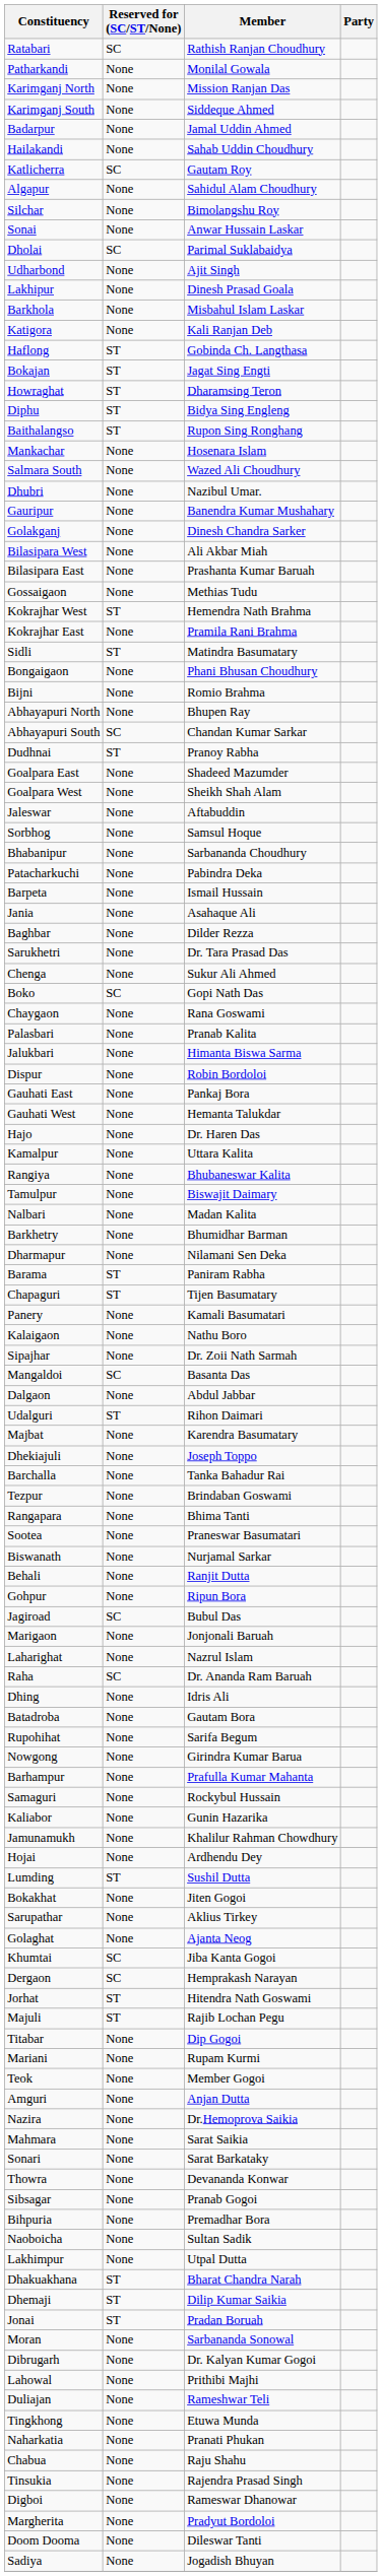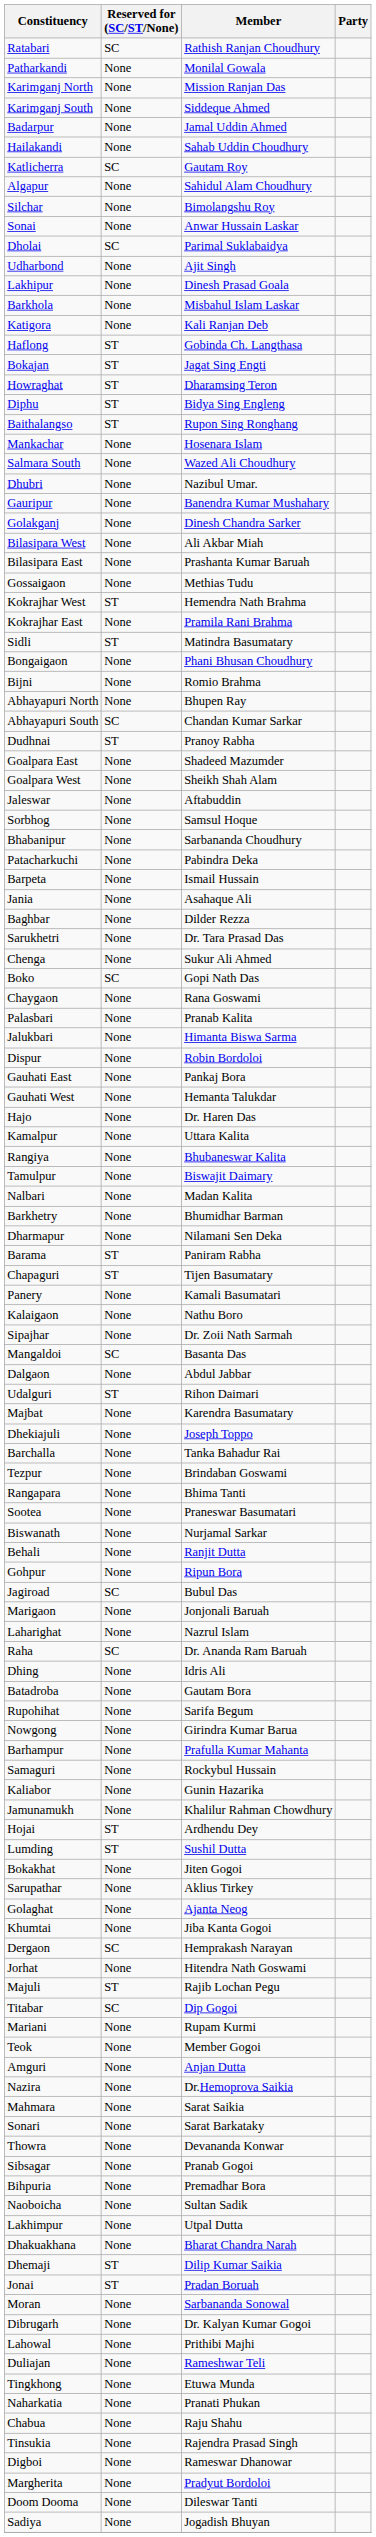 <table class="wikitable sortable">
 <tr>
 <th>Constituency</th>
 <th>Reserved for<br>(<a href='#'>SC</a>/<a href='#'>ST</a>/None)</th>
 <th>Member</th>
 <th colspan=2>Party</th>
 </tr>
 <tr>
 <td><a href='#'>Ratabari</a></td>
 <td>SC</td>
 <td><a href='#'>Rathish Ranjan Choudhury</a></td>
 <td></td>
 </tr>
 <tr>
 <td><a href='#'>Patharkandi</a></td>
 <td>None</td>
 <td><a href='#'>Monilal Gowala</a></td>
 <td></td>
 </tr>
 <tr>
 <td><a href='#'>Karimganj North</a></td>
 <td>None</td>
 <td><a href='#'>Mission Ranjan Das</a></td>
 <td></td>
 </tr>
 <tr>
 <td><a href='#'>Karimganj South</a></td>
 <td>None</td>
 <td><a href='#'>Siddeque Ahmed</a></td>
 <td></td>
 </tr>
 <tr>
 <td><a href='#'>Badarpur</a></td>
 <td>None</td>
 <td><a href='#'>Jamal Uddin Ahmed</a></td>
 <td></td>
 </tr>
 <tr>
 <td><a href='#'>Hailakandi</a></td>
 <td>None</td>
 <td><a href='#'>Sahab Uddin Choudhury</a></td>
 <td></td>
 </tr>
 <tr>
 <td><a href='#'>Katlicherra</a></td>
 <td>SC</td>
 <td><a href='#'>Gautam Roy</a></td>
 <td></td>
 </tr>
 <tr>
 <td><a href='#'>Algapur</a></td>
 <td>None</td>
 <td><a href='#'>Sahidul Alam Choudhury</a></td>
 <td></td>
 </tr>
 <tr>
 <td><a href='#'>Silchar</a></td>
 <td>None</td>
 <td><a href='#'>Bimolangshu Roy</a></td>
 <td></td>
 </tr>
 <tr>
 <td><a href='#'>Sonai</a></td>
 <td>None</td>
 <td><a href='#'>Anwar Hussain Laskar</a></td>
 <td></td>
 </tr>
 <tr>
 <td><a href='#'>Dholai</a></td>
 <td>SC</td>
 <td><a href='#'>Parimal Suklabaidya</a></td>
 <td></td>
 </tr>
 <tr>
 <td><a href='#'>Udharbond</a></td>
 <td>None</td>
 <td><a href='#'>Ajit Singh</a></td>
 <td></td>
 </tr>
 <tr>
 <td><a href='#'>Lakhipur</a></td>
 <td>None</td>
 <td><a href='#'>Dinesh Prasad Goala</a></td>
 <td></td>
 </tr>
 <tr>
 <td><a href='#'>Barkhola</a></td>
 <td>None</td>
 <td><a href='#'>Misbahul Islam Laskar</a></td>
 <td></td>
 </tr>
 <tr>
 <td><a href='#'>Katigora</a></td>
 <td>None</td>
 <td><a href='#'>Kali Ranjan Deb</a></td>
 <td></td>
 </tr>
 <tr>
 <td><a href='#'>Haflong</a></td>
 <td>ST</td>
 <td><a href='#'>Gobinda Ch. Langthasa</a></td>
 <td></td>
 </tr>
 <tr>
 <td><a href='#'>Bokajan</a></td>
 <td>ST</td>
 <td><a href='#'>Jagat Sing Engti</a></td>
 <td></td>
 </tr>
 <tr>
 <td><a href='#'>Howraghat</a></td>
 <td>ST</td>
 <td><a href='#'>Dharamsing Teron</a></td>
 <td></td>
 </tr>
 <tr>
 <td><a href='#'>Diphu</a></td>
 <td>ST</td>
 <td><a href='#'>Bidya Sing Engleng</a></td>
 <td></td>
 </tr>
 <tr>
 <td><a href='#'>Baithalangso</a></td>
 <td>ST</td>
 <td><a href='#'>Rupon Sing Ronghang</a></td>
 <td></td>
 </tr>
 <tr>
 <td><a href='#'>Mankachar</a></td>
 <td>None</td>
 <td><a href='#'>Hosenara Islam</a></td>
 <td></td>
 </tr>
 <tr>
 <td><a href='#'>Salmara South</a></td>
 <td>None</td>
 <td><a href='#'>Wazed Ali Choudhury</a></td>
 <td></td>
 </tr>
 <tr>
 <td><a href='#'>Dhubri</a></td>
 <td>None</td>
 <td>Nazibul Umar.</td>
 <td></td>
 </tr>
 <tr>
 <td><a href='#'>Gauripur</a></td>
 <td>None</td>
 <td><a href='#'>Banendra Kumar Mushahary</a></td>
 <td></td>
 </tr>
 <tr>
 <td><a href='#'>Golakganj</a></td>
 <td>None</td>
 <td><a href='#'>Dinesh Chandra Sarker</a></td>
 <td></td>
 </tr>
 <tr>
 <td><a href='#'>Bilasipara West</a></td>
 <td>None</td>
 <td>Ali Akbar Miah</td>
 <td></td>
 </tr>
 <tr>
 <td>Bilasipara East</td>
 <td>None</td>
 <td>Prashanta Kumar Baruah</td>
 <td></td>
 </tr>
 <tr>
 <td>Gossaigaon</td>
 <td>None</td>
 <td>Methias Tudu</td>
 <td></td>
 </tr>
 <tr>
 <td>Kokrajhar West</td>
 <td>ST</td>
 <td>Hemendra Nath Brahma</td>
 <td></td>
 </tr>
 <tr>
 <td>Kokrajhar East</td>
 <td>None</td>
 <td><a href='#'>Pramila Rani Brahma</a></td>
 <td></td>
 </tr>
 <tr>
 <td>Sidli</td>
 <td>ST</td>
 <td>Matindra Basumatary</td>
 <td></td>
 </tr>
 <tr>
 <td>Bongaigaon</td>
 <td>None</td>
 <td><a href='#'>Phani Bhusan Choudhury</a></td>
 <td></td>
 </tr>
 <tr>
 <td>Bijni</td>
 <td>None</td>
 <td>Romio Brahma</td>
 <td></td>
 </tr>
 <tr>
 <td>Abhayapuri North</td>
 <td>None</td>
 <td>Bhupen Ray</td>
 <td></td>
 </tr>
 <tr>
 <td>Abhayapuri South</td>
 <td>SC</td>
 <td>Chandan Kumar Sarkar</td>
 <td></td>
 </tr>
 <tr>
 <td>Dudhnai</td>
 <td>ST</td>
 <td>Pranoy Rabha</td>
 <td></td>
 </tr>
 <tr>
 <td>Goalpara East</td>
 <td>None</td>
 <td>Shadeed Mazumder</td>
 <td></td>
 </tr>
 <tr>
 <td>Goalpara West</td>
 <td>None</td>
 <td>Sheikh Shah Alam</td>
 <td></td>
 </tr>
 <tr>
 <td>Jaleswar</td>
 <td>None</td>
 <td>Aftabuddin</td>
 <td></td>
 </tr>
 <tr>
 <td>Sorbhog</td>
 <td>None</td>
 <td>Samsul Hoque</td>
 <td></td>
 </tr>
 <tr>
 <td>Bhabanipur</td>
 <td>None</td>
 <td>Sarbananda Choudhury</td>
 <td></td>
 </tr>
 <tr>
 <td>Patacharkuchi</td>
 <td>None</td>
 <td>Pabindra Deka</td>
 <td></td>
 </tr>
 <tr>
 <td>Barpeta</td>
 <td>None</td>
 <td>Ismail Hussain</td>
 <td></td>
 </tr>
 <tr>
 <td>Jania</td>
 <td>None</td>
 <td>Asahaque Ali</td>
 <td></td>
 </tr>
 <tr>
 <td>Baghbar</td>
 <td>None</td>
 <td>Dilder Rezza</td>
 <td></td>
 </tr>
 <tr>
 <td>Sarukhetri</td>
 <td>None</td>
 <td>Dr. Tara Prasad Das</td>
 <td></td>
 </tr>
 <tr>
 <td>Chenga</td>
 <td>None</td>
 <td>Sukur Ali Ahmed</td>
 <td></td>
 </tr>
 <tr>
 <td>Boko</td>
 <td>SC</td>
 <td>Gopi Nath Das</td>
 <td></td>
 </tr>
 <tr>
 <td>Chaygaon</td>
 <td>None</td>
 <td>Rana Goswami</td>
 <td></td>
 </tr>
 <tr>
 <td>Palasbari</td>
 <td>None</td>
 <td>Pranab Kalita</td>
 <td></td>
 </tr>
 <tr>
 <td>Jalukbari</td>
 <td>None</td>
 <td><a href='#'>Himanta Biswa Sarma</a></td>
 <td></td>
 </tr>
 <tr>
 <td>Dispur</td>
 <td>None</td>
 <td><a href='#'>Robin Bordoloi</a></td>
 <td></td>
 </tr>
 <tr>
 <td>Gauhati East</td>
 <td>None</td>
 <td>Pankaj Bora</td>
 <td></td>
 </tr>
 <tr>
 <td>Gauhati West</td>
 <td>None</td>
 <td>Hemanta Talukdar</td>
 <td></td>
 </tr>
 <tr>
 <td>Hajo</td>
 <td>None</td>
 <td>Dr. Haren Das</td>
 <td></td>
 </tr>
 <tr>
 <td>Kamalpur</td>
 <td>None</td>
 <td>Uttara Kalita</td>
 <td></td>
 </tr>
 <tr>
 <td>Rangiya</td>
 <td>None</td>
 <td><a href='#'>Bhubaneswar Kalita</a></td>
 <td></td>
 </tr>
 <tr>
 <td>Tamulpur</td>
 <td>None</td>
 <td><a href='#'>Biswajit Daimary</a></td>
 <td></td>
 </tr>
 <tr>
 <td>Nalbari</td>
 <td>None</td>
 <td>Madan Kalita</td>
 <td></td>
 </tr>
 <tr>
 <td>Barkhetry</td>
 <td>None</td>
 <td>Bhumidhar Barman</td>
 <td></td>
 </tr>
 <tr>
 <td>Dharmapur</td>
 <td>None</td>
 <td>Nilamani Sen Deka</td>
 <td></td>
 </tr>
 <tr>
 <td>Barama</td>
 <td>ST</td>
 <td>Paniram Rabha</td>
 <td></td>
 </tr>
 <tr>
 <td>Chapaguri</td>
 <td>ST</td>
 <td>Tijen Basumatary</td>
 <td></td>
 </tr>
 <tr>
 <td>Panery</td>
 <td>None</td>
 <td>Kamali Basumatari</td>
 <td></td>
 </tr>
 <tr>
 <td>Kalaigaon</td>
 <td>None</td>
 <td>Nathu Boro</td>
 <td></td>
 </tr>
 <tr>
 <td>Sipajhar</td>
 <td>None</td>
 <td>Dr. Zoii Nath Sarmah</td>
 <td></td>
 </tr>
 <tr>
 <td>Mangaldoi</td>
 <td>SC</td>
 <td>Basanta Das</td>
 <td></td>
 </tr>
 <tr>
 <td>Dalgaon</td>
 <td>None</td>
 <td>Abdul Jabbar</td>
 <td></td>
 </tr>
 <tr>
 <td>Udalguri</td>
 <td>ST</td>
 <td>Rihon Daimari</td>
 <td></td>
 </tr>
 <tr>
 <td>Majbat</td>
 <td>None</td>
 <td>Karendra Basumatary</td>
 <td></td>
 </tr>
 <tr>
 <td>Dhekiajuli</td>
 <td>None</td>
 <td><a href='#'>Joseph Toppo</a></td>
 <td></td>
 </tr>
 <tr>
 <td>Barchalla</td>
 <td>None</td>
 <td>Tanka Bahadur Rai</td>
 <td></td>
 </tr>
 <tr>
 <td>Tezpur</td>
 <td>None</td>
 <td>Brindaban Goswami</td>
 <td></td>
 </tr>
 <tr>
 <td>Rangapara</td>
 <td>None</td>
 <td>Bhima Tanti</td>
 <td></td>
 </tr>
 <tr>
 <td>Sootea</td>
 <td>None</td>
 <td>Praneswar Basumatari</td>
 <td></td>
 </tr>
 <tr>
 <td>Biswanath</td>
 <td>None</td>
 <td>Nurjamal Sarkar</td>
 <td></td>
 </tr>
 <tr>
 <td>Behali</td>
 <td>None</td>
 <td><a href='#'>Ranjit Dutta</a></td>
 <td></td>
 </tr>
 <tr>
 <td>Gohpur</td>
 <td>None</td>
 <td><a href='#'>Ripun Bora</a></td>
 <td></td>
 </tr>
 <tr>
 <td>Jagiroad</td>
 <td>SC</td>
 <td>Bubul Das</td>
 <td></td>
 </tr>
 <tr>
 <td>Marigaon</td>
 <td>None</td>
 <td>Jonjonali Baruah</td>
 <td></td>
 </tr>
 <tr>
 <td>Laharighat</td>
 <td>None</td>
 <td>Nazrul Islam</td>
 <td></td>
 </tr>
 <tr>
 <td>Raha</td>
 <td>SC</td>
 <td>Dr. Ananda Ram Baruah</td>
 <td></td>
 </tr>
 <tr>
 <td>Dhing</td>
 <td>None</td>
 <td>Idris Ali</td>
 <td></td>
 </tr>
 <tr>
 <td>Batadroba</td>
 <td>None</td>
 <td>Gautam Bora</td>
 <td></td>
 </tr>
 <tr>
 <td>Rupohihat</td>
 <td>None</td>
 <td>Sarifa Begum</td>
 <td></td>
 </tr>
 <tr>
 <td>Nowgong</td>
 <td>None</td>
 <td>Girindra Kumar Barua</td>
 <td></td>
 </tr>
 <tr>
 <td>Barhampur</td>
 <td>None</td>
 <td><a href='#'>Prafulla Kumar Mahanta</a></td>
 <td></td>
 </tr>
 <tr>
 <td>Samaguri</td>
 <td>None</td>
 <td>Rockybul Hussain</td>
 <td></td>
 </tr>
 <tr>
 <td>Kaliabor</td>
 <td>None</td>
 <td>Gunin Hazarika</td>
 <td></td>
 </tr>
 <tr>
 <td>Jamunamukh</td>
 <td>None</td>
 <td>Khalilur Rahman Chowdhury</td>
 <td></td>
 </tr>
 <tr>
 <td>Hojai</td>
-<td>None</td>
+<td>ST</td>
 <td>Ardhendu Dey</td>
 <td></td>
 </tr>
 <tr>
 <td>Lumding</td>
 <td>ST</td>
 <td><a href='#'>Sushil Dutta</a></td>
 <td></td>
 </tr>
 <tr>
 <td>Bokakhat</td>
 <td>None</td>
 <td>Jiten Gogoi</td>
 <td></td>
 </tr>
 <tr>
 <td>Sarupathar</td>
 <td>None</td>
 <td>Aklius Tirkey</td>
 <td></td>
 </tr>
 <tr>
 <td>Golaghat</td>
 <td>None</td>
 <td><a href='#'>Ajanta Neog</a></td>
 <td></td>
 </tr>
 <tr>
 <td>Khumtai</td>
-<td>SC</td>
+<td>None</td>
 <td>Jiba Kanta Gogoi</td>
 <td></td>
 </tr>
 <tr>
 <td>Dergaon</td>
 <td>SC</td>
 <td>Hemprakash Narayan</td>
 <td></td>
 </tr>
 <tr>
 <td>Jorhat</td>
-<td>ST</td>
+<td>None</td>
 <td>Hitendra Nath Goswami</td>
 <td></td>
 </tr>
 <tr>
 <td>Majuli</td>
 <td>ST</td>
 <td>Rajib Lochan Pegu</td>
 <td></td>
 </tr>
 <tr>
 <td>Titabar</td>
-<td>None</td>
+<td>SC</td>
 <td><a href='#'>Dip Gogoi</a></td>
 <td></td>
 </tr>
 <tr>
 <td>Mariani</td>
 <td>None</td>
 <td>Rupam Kurmi</td>
 <td></td>
 </tr>
 <tr>
 <td>Teok</td>
 <td>None</td>
 <td>Member Gogoi</td>
 <td></td>
 </tr>
 <tr>
 <td>Amguri</td>
 <td>None</td>
 <td><a href='#'>Anjan Dutta</a></td>
 <td></td>
 </tr>
 <tr>
 <td>Nazira</td>
 <td>None</td>
 <td>Dr.<a href='#'>Hemoprova Saikia</a></td>
 <td></td>
 </tr>
 <tr>
 <td>Mahmara</td>
 <td>None</td>
 <td>Sarat Saikia</td>
 <td></td>
 </tr>
 <tr>
 <td>Sonari</td>
 <td>None</td>
 <td>Sarat Barkataky</td>
 <td></td>
 </tr>
 <tr>
 <td>Thowra</td>
 <td>None</td>
 <td>Devananda Konwar</td>
 <td></td>
 </tr>
 <tr>
 <td>Sibsagar</td>
 <td>None</td>
 <td>Pranab Gogoi</td>
 <td></td>
 </tr>
 <tr>
 <td>Bihpuria</td>
 <td>None</td>
 <td>Premadhar Bora</td>
 <td></td>
 </tr>
 <tr>
 <td>Naoboicha</td>
 <td>None</td>
 <td>Sultan Sadik</td>
 <td></td>
 </tr>
 <tr>
 <td>Lakhimpur</td>
 <td>None</td>
 <td>Utpal Dutta</td>
 <td></td>
 </tr>
 <tr>
 <td>Dhakuakhana</td>
-<td>ST</td>
+<td>None</td>
 <td><a href='#'>Bharat Chandra Narah</a></td>
 <td></td>
 </tr>
 <tr>
 <td>Dhemaji</td>
 <td>ST</td>
 <td><a href='#'>Dilip Kumar Saikia</a></td>
 <td></td>
 </tr>
 <tr>
 <td>Jonai</td>
 <td>ST</td>
 <td><a href='#'>Pradan Boruah</a></td>
 <td></td>
 </tr>
 <tr>
 <td>Moran</td>
 <td>None</td>
 <td><a href='#'>Sarbananda Sonowal</a></td>
 <td></td>
 </tr>
 <tr>
 <td>Dibrugarh</td>
 <td>None</td>
 <td>Dr. Kalyan Kumar Gogoi</td>
 <td></td>
 </tr>
 <tr>
 <td>Lahowal</td>
 <td>None</td>
 <td>Prithibi Majhi</td>
 <td></td>
 </tr>
 <tr>
 <td>Duliajan</td>
 <td>None</td>
 <td><a href='#'>Rameshwar Teli</a></td>
 <td></td>
 </tr>
 <tr>
 <td>Tingkhong</td>
 <td>None</td>
 <td>Etuwa Munda</td>
 <td></td>
 </tr>
 <tr>
 <td>Naharkatia</td>
 <td>None</td>
 <td>Pranati Phukan</td>
 <td></td>
 </tr>
 <tr>
 <td>Chabua</td>
 <td>None</td>
 <td>Raju Shahu</td>
 <td></td>
 </tr>
 <tr>
 <td>Tinsukia</td>
 <td>None</td>
 <td>Rajendra Prasad Singh</td>
 <td></td>
 </tr>
 <tr>
 <td>Digboi</td>
 <td>None</td>
 <td>Rameswar Dhanowar</td>
 <td></td>
 </tr>
 <tr>
 <td>Margherita</td>
 <td>None</td>
 <td><a href='#'>Pradyut Bordoloi</a></td>
 <td></td>
 </tr>
 <tr>
 <td>Doom Dooma</td>
 <td>None</td>
 <td>Dileswar Tanti</td>
 <td></td>
 </tr>
 <tr>
 <td>Sadiya</td>
 <td>None</td>
 <td>Jogadish Bhuyan</td>
 <td></td>
 </tr>
 <tr>
 </tr>
 </table>
